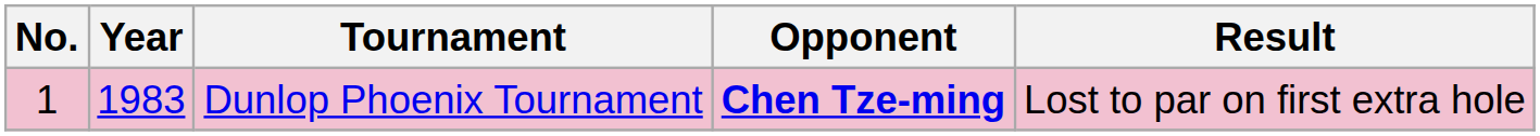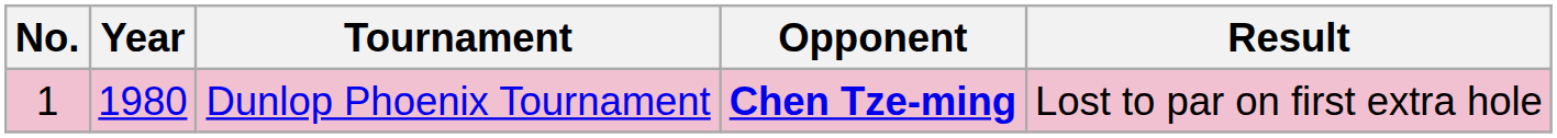 <table class="wikitable" style="font-size:95%;">
 <tr>
 <th>No.</th>
 <th>Year</th>
 <th>Tournament</th>
 <th>Opponent</th>
 <th>Result</th>
 </tr>
 <tr style="background:#F2C1D1;">
 <td align=center>1</td>
-<td><a href='#'>1983</a></td>
+<td><a href='#'>1980</a></td>
 <td><a href='#'>Dunlop Phoenix Tournament</a></td>
 <td><strong> <a href='#'>Chen Tze-ming</a></strong></td>
 <td>Lost to par on first extra hole</td>
 </tr>
 </table>
